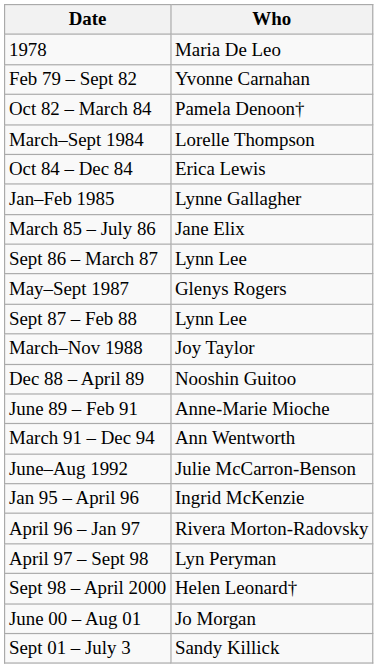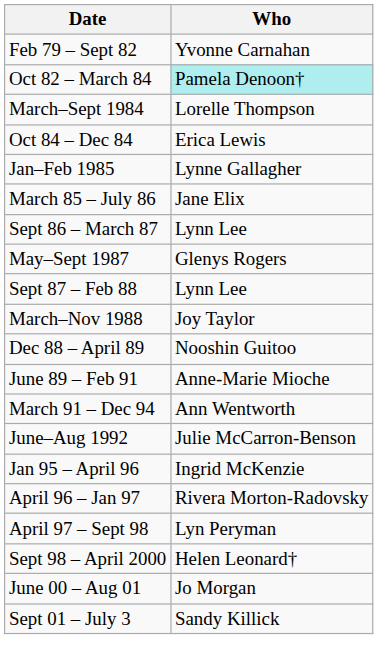 <table class="wikitable">
 <tr>
 <th>Date</th>
 <th>Who</th>
-</tr>
-<tr>
-<td>1978</td>
-<td>Maria De Leo</td>
 </tr>
 <tr>
 <td>Feb 79 – Sept 82</td>
 <td>Yvonne Carnahan</td>
 </tr>
 <tr>
 <td>Oct 82 – March 84</td>
-<td>Pamela Denoon†</td>
+<td style="background: paleturquoise;">Pamela Denoon†</td>
 </tr>
 <tr>
 <td>March–Sept 1984</td>
 <td>Lorelle Thompson</td>
 </tr>
 <tr>
 <td>Oct 84 – Dec 84</td>
 <td>Erica Lewis</td>
 </tr>
 <tr>
 <td>Jan–Feb 1985</td>
 <td>Lynne Gallagher</td>
 </tr>
 <tr>
 <td>March 85 – July 86</td>
 <td>Jane Elix</td>
 </tr>
 <tr>
 <td>Sept 86 – March 87</td>
 <td>Lynn Lee</td>
 </tr>
 <tr>
 <td>May–Sept 1987</td>
 <td>Glenys Rogers</td>
 </tr>
 <tr>
 <td>Sept 87 – Feb 88</td>
 <td>Lynn Lee</td>
 </tr>
 <tr>
 <td>March–Nov 1988</td>
 <td>Joy Taylor</td>
 </tr>
 <tr>
 <td>Dec 88 – April 89</td>
 <td>Nooshin Guitoo</td>
 </tr>
 <tr>
 <td>June 89 – Feb 91</td>
 <td>Anne-Marie Mioche</td>
 </tr>
 <tr>
 <td>March 91 – Dec 94</td>
 <td>Ann Wentworth</td>
 </tr>
 <tr>
 <td>June–Aug 1992</td>
 <td>Julie McCarron-Benson</td>
 </tr>
 <tr>
 <td>Jan 95 – April 96</td>
 <td>Ingrid McKenzie</td>
 </tr>
 <tr>
 <td>April 96 – Jan 97</td>
 <td>Rivera Morton-Radovsky</td>
 </tr>
 <tr>
 <td>April 97 – Sept 98</td>
 <td>Lyn Peryman</td>
 </tr>
 <tr>
 <td>Sept 98 – April 2000</td>
 <td>Helen Leonard†</td>
 </tr>
 <tr>
 <td>June 00 – Aug 01</td>
 <td>Jo Morgan</td>
 </tr>
 <tr>
 <td>Sept 01 – July 3</td>
 <td>Sandy Killick</td>
 </tr>
 </table>
